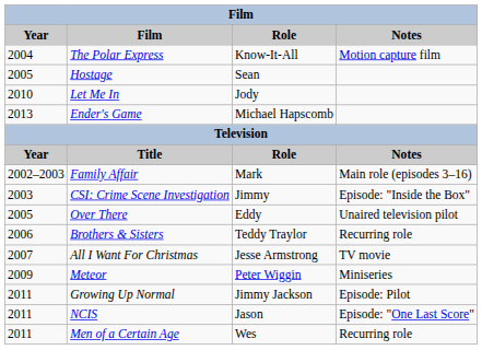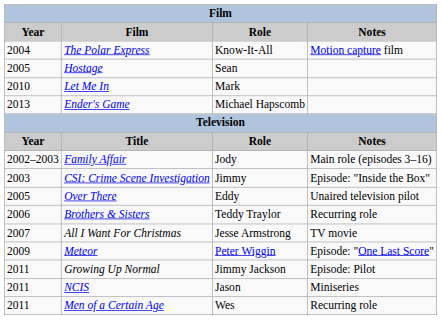 <table class="wikitable" style="font-size1090%">
 <tr style="text-align:center;">
 <th colspan=4 style="background:#B0C4DE;">Film</th>
 </tr>
 <tr style="text-align:center;">
 <th style="background:#ccc;">Year</th>
 <th style="background:#ccc;">Film</th>
 <th style="background:#ccc;">Role</th>
 <th style="background:#ccc;">Notes</th>
 </tr>
 <tr>
 <td>2004</td>
 <td><em><a href='#'>The Polar Express</a></em></td>
 <td>Know-It-All</td>
 <td><a href='#'>Motion capture</a> film</td>
 </tr>
 <tr>
 <td>2005</td>
 <td><em><a href='#'>Hostage</a></em></td>
 <td>Sean</td>
 <td></td>
 </tr>
 <tr>
 <td>2010</td>
 <td><em><a href='#'>Let Me In</a></em></td>
-<td>Jody</td>
+<td>Mark</td>
 <td></td>
 </tr>
 <tr>
 <td>2013</td>
 <td><em><a href='#'>Ender's Game</a></em></td>
 <td>Michael Hapscomb</td>
 <td></td>
 </tr>
 <tr style="text-align:center;">
 <th colspan=4 style="background:#B0C4DE;">Television</th>
 </tr>
 <tr style="text-align:center;">
 <th style="background:#ccc;">Year</th>
 <th style="background:#ccc;">Title</th>
 <th style="background:#ccc;">Role</th>
 <th style="background:#ccc;">Notes</th>
 </tr>
 <tr>
 <td>2002–2003</td>
 <td><em><a href='#'>Family Affair</a></em></td>
-<td>Mark</td>
+<td>Jody</td>
 <td>Main role (episodes 3–16)</td>
 </tr>
 <tr>
 <td>2003</td>
 <td><em><a href='#'>CSI: Crime Scene Investigation</a></em></td>
 <td>Jimmy</td>
 <td>Episode: "Inside the Box"</td>
 </tr>
 <tr>
 <td>2005</td>
 <td><em><a href='#'>Over There</a></em></td>
 <td>Eddy</td>
 <td>Unaired television pilot</td>
 </tr>
 <tr>
 <td>2006</td>
 <td><em><a href='#'>Brothers & Sisters</a></em></td>
 <td>Teddy Traylor</td>
 <td>Recurring role</td>
 </tr>
 <tr>
 <td>2007</td>
 <td><em>All I Want For Christmas</em></td>
 <td>Jesse Armstrong</td>
 <td>TV movie</td>
 </tr>
 <tr>
 <td>2009</td>
 <td><em><a href='#'>Meteor</a></em></td>
 <td><a href='#'>Peter Wiggin</a></td>
-<td>Miniseries</td>
+<td>Episode: "<a href='#'>One Last Score</a>"</td>
 </tr>
 <tr>
 <td>2011</td>
 <td><em>Growing Up Normal</em></td>
 <td>Jimmy Jackson</td>
 <td>Episode: Pilot</td>
 </tr>
 <tr>
 <td>2011</td>
 <td><em><a href='#'>NCIS</a></em></td>
 <td>Jason</td>
-<td>Episode: "<a href='#'>One Last Score</a>"</td>
+<td>Miniseries</td>
 </tr>
 <tr>
 <td>2011</td>
 <td><em><a href='#'>Men of a Certain Age</a></em></td>
 <td>Wes</td>
 <td>Recurring role</td>
 </tr>
 </table>
